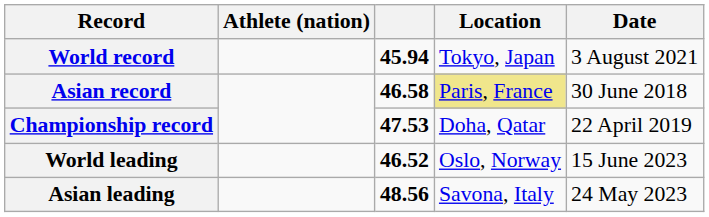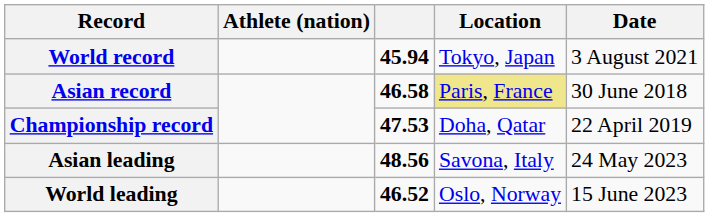 <table class="wikitable">
 <tr>
 <th scope="col">Record</th>
 <th scope="col">Athlete (nation)</th>
 <th scope="col"></th>
 <th scope="col">Location</th>
 <th scope="col">Date</th>
 </tr>
 <tr>
 <th scope="row"><a href='#'>World record</a></th>
 <td></td>
 <td align="center"><strong>45.94</strong></td>
 <td><a href='#'>Tokyo</a>, <a href='#'>Japan</a></td>
 <td>3 August 2021</td>
 </tr>
 <tr>
 <th scope="row"><a href='#'>Asian record</a></th>
 <td rowspan="2"></td>
 <td align="center"><strong>46.58</strong></td>
 <td style="background: khaki;"><a href='#'>Paris</a>, <a href='#'>France</a></td>
 <td>30 June 2018</td>
 </tr>
 <tr>
 <th><a href='#'>Championship record</a></th>
 <td align="center"><strong>47.53</strong></td>
 <td><a href='#'>Doha</a>, <a href='#'>Qatar</a></td>
 <td>22 April 2019</td>
 </tr>
 <tr>
+<th scope="row">Asian leading</th>
+<td></td>
+<td align="center"><strong>48.56</strong></td>
+<td><a href='#'>Savona</a>, <a href='#'>Italy</a></td>
+<td>24 May 2023</td>
+</tr>
+<tr>
 <th scope="row">World leading</th>
 <td></td>
 <td align="center"><strong>46.52</strong></td>
 <td><a href='#'>Oslo</a>, <a href='#'>Norway</a></td>
 <td>15 June 2023</td>
 </tr>
-<tr>
-<th scope="row">Asian leading</th>
-<td></td>
-<td align="center"><strong>48.56</strong></td>
-<td><a href='#'>Savona</a>, <a href='#'>Italy</a></td>
-<td>24 May 2023</td>
-</tr>
 </table>
